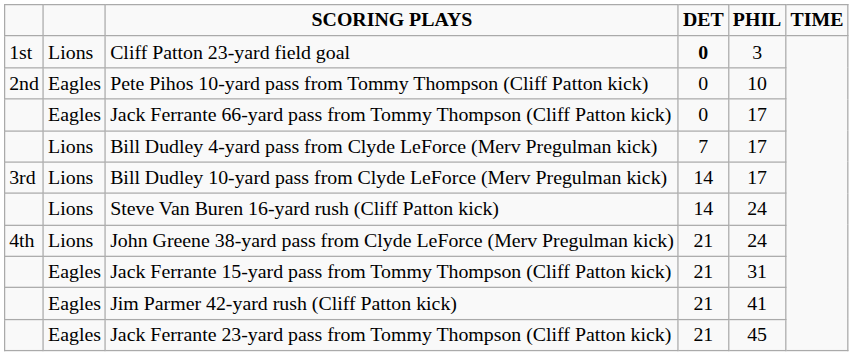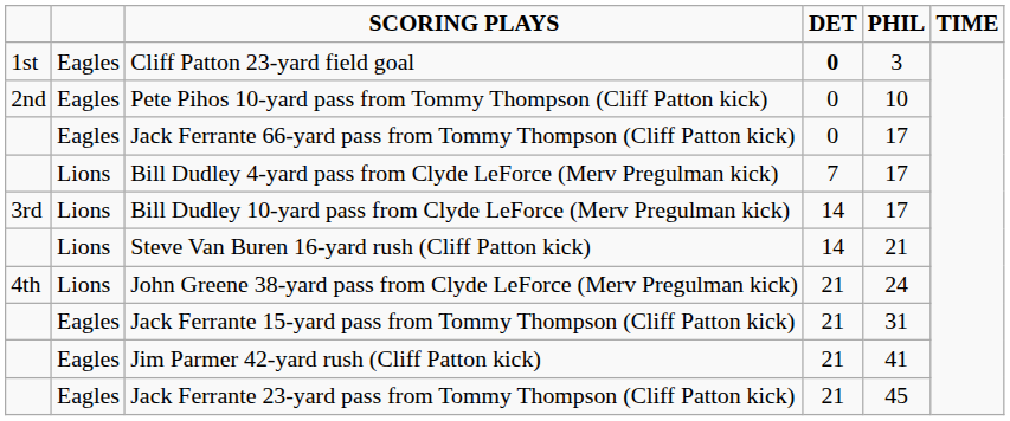 <table class="wikitable">
 <tr align=center>
 <td></td>
 <td></td>
 <td><strong>SCORING PLAYS</strong></td>
 <td><strong>DET</strong></td>
 <td><strong>PHIL</strong></td>
 <td><strong>TIME</strong></td>
 </tr>
 <tr align=left>
 <td>1st</td>
-<td>Lions</td>
+<td>Eagles</td>
 <td>Cliff Patton 23-yard field goal</td>
 <td - align="center"><strong>0</strong></td>
 <td - align="center">3</td>
 </tr>
 <tr align=left>
 <td>2nd</td>
 <td>Eagles</td>
 <td>Pete Pihos 10-yard pass from Tommy Thompson (Cliff Patton kick)</td>
 <td - align="center">0</td>
 <td - align="center">10</td>
 </tr>
 <tr align=left>
 <td></td>
 <td>Eagles</td>
 <td>Jack Ferrante 66-yard pass from Tommy Thompson (Cliff Patton kick)</td>
 <td - align="center">0</td>
 <td - align="center">17</td>
 </tr>
 <tr align=left>
 <td></td>
 <td>Lions</td>
 <td>Bill Dudley 4-yard pass from Clyde LeForce (Merv Pregulman kick)</td>
 <td - align="center">7</td>
 <td - align="center">17</td>
 </tr>
 <tr align=left>
 <td>3rd</td>
 <td>Lions</td>
 <td>Bill Dudley 10-yard pass from Clyde LeForce (Merv Pregulman kick)</td>
 <td - align="center">14</td>
 <td - align="center">17</td>
 </tr>
 <tr align=left>
 <td></td>
 <td>Lions</td>
 <td>Steve Van Buren 16-yard rush (Cliff Patton kick)</td>
 <td - align="center">14</td>
-<td - align="center">24</td>
+<td - align="center">21</td>
 </tr>
 <tr align=left>
 <td>4th</td>
 <td>Lions</td>
 <td>John Greene 38-yard pass from Clyde LeForce (Merv Pregulman kick)</td>
 <td - align="center">21</td>
 <td - align="center">24</td>
 </tr>
 <tr align=left>
 <td></td>
 <td>Eagles</td>
 <td>Jack Ferrante 15-yard pass from Tommy Thompson (Cliff Patton kick)</td>
 <td - align="center">21</td>
 <td - align="center">31</td>
 </tr>
 <tr align=left>
 <td></td>
 <td>Eagles</td>
 <td>Jim Parmer 42-yard rush (Cliff Patton kick)</td>
 <td - align="center">21</td>
 <td - align="center">41</td>
 </tr>
 <tr align=left>
 <td></td>
 <td>Eagles</td>
 <td>Jack Ferrante 23-yard pass from Tommy Thompson (Cliff Patton kick)</td>
 <td - align="center">21</td>
 <td - align="center">45</td>
 </tr>
 </table>
